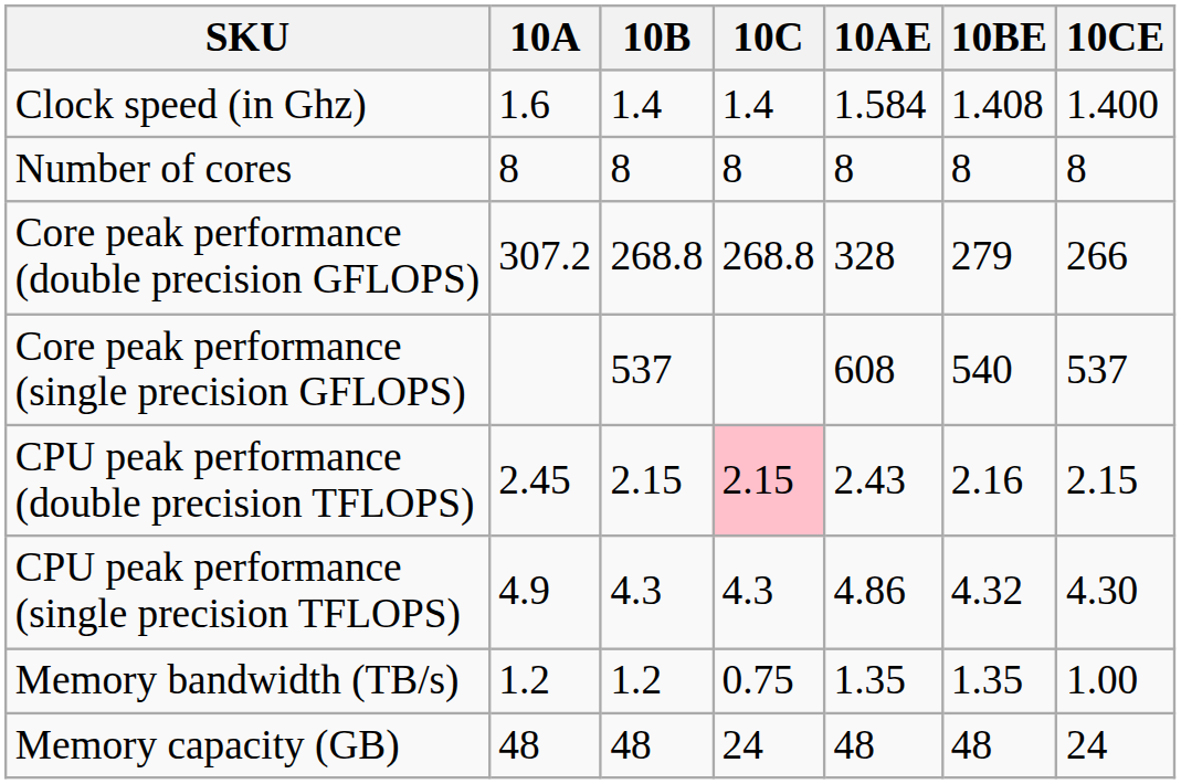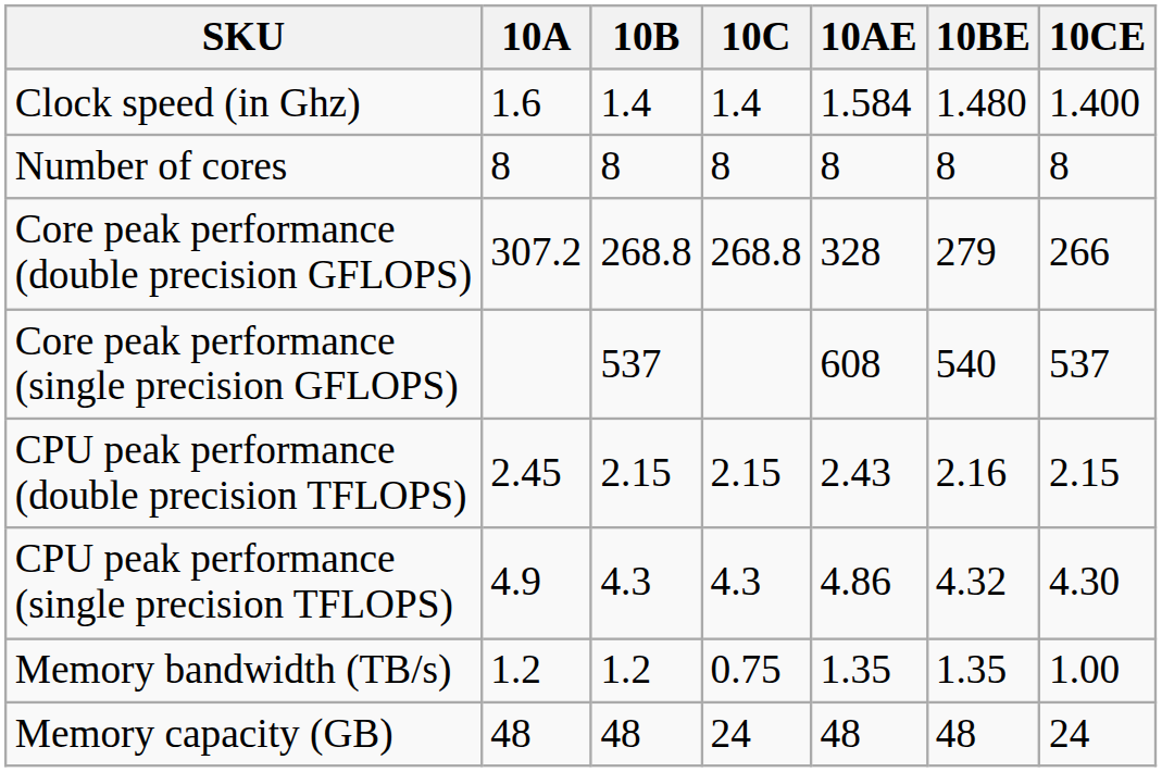 <table class="wikitable">
 <tr>
 <th>SKU</th>
 <th>10A</th>
 <th>10B</th>
 <th>10C</th>
 <th>10AE</th>
 <th>10BE</th>
 <th>10CE</th>
 </tr>
 <tr>
 <td>Clock speed (in Ghz)</td>
 <td>1.6</td>
 <td>1.4</td>
 <td>1.4</td>
 <td>1.584</td>
-<td>1.408</td>
+<td>1.480</td>
 <td>1.400</td>
 </tr>
 <tr>
 <td>Number of cores</td>
 <td>8</td>
 <td>8</td>
 <td>8</td>
 <td>8</td>
 <td>8</td>
 <td>8</td>
 </tr>
 <tr>
 <td>Core peak performance<br>(double precision GFLOPS)</td>
 <td>307.2</td>
 <td>268.8</td>
 <td>268.8</td>
 <td>328</td>
 <td>279</td>
 <td>266</td>
 </tr>
 <tr>
 <td>Core peak performance<br>(single precision GFLOPS)</td>
 <td></td>
 <td>537</td>
 <td></td>
 <td>608</td>
 <td>540</td>
 <td>537</td>
 </tr>
 <tr>
 <td>CPU peak performance<br>(double precision TFLOPS)</td>
 <td>2.45</td>
 <td>2.15</td>
-<td style="background: pink;">2.15</td>
+<td>2.15</td>
 <td>2.43</td>
 <td>2.16</td>
 <td>2.15</td>
 </tr>
 <tr>
 <td>CPU peak performance<br>(single precision TFLOPS)</td>
 <td>4.9</td>
 <td>4.3</td>
 <td>4.3</td>
 <td>4.86</td>
 <td>4.32</td>
 <td>4.30</td>
 </tr>
 <tr>
 <td>Memory bandwidth (TB/s)</td>
 <td>1.2</td>
 <td>1.2</td>
 <td>0.75</td>
 <td>1.35</td>
 <td>1.35</td>
 <td>1.00</td>
 </tr>
 <tr>
 <td>Memory capacity (GB)</td>
 <td>48</td>
 <td>48</td>
 <td>24</td>
 <td>48</td>
 <td>48</td>
 <td>24</td>
 </tr>
 </table>
